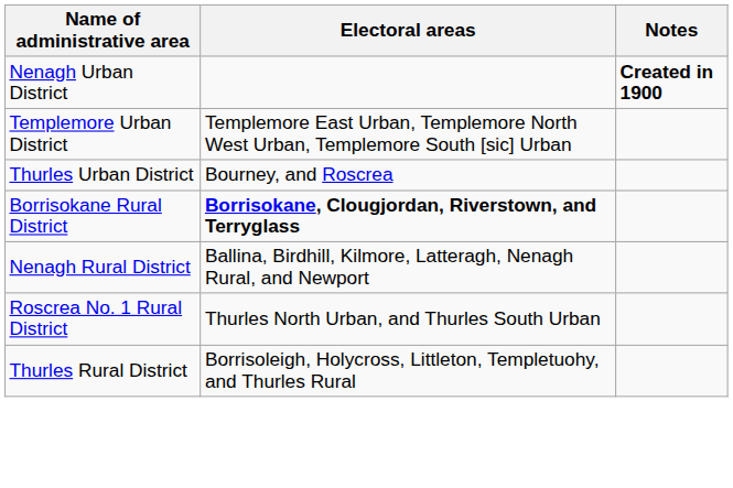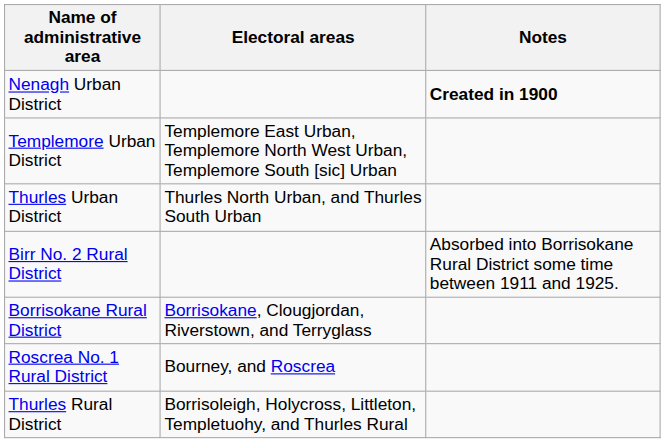 <table class="wikitable">
 <tr>
 <th>Name of administrative area</th>
 <th>Electoral areas</th>
 <th>Notes</th>
 </tr>
 <tr>
 <td><a href='#'>Nenagh</a> Urban District</td>
 <td></td>
 <td><strong>Created in 1900</strong></td>
 </tr>
 <tr>
 <td><a href='#'>Templemore</a> Urban District</td>
 <td>Templemore East Urban, Templemore North West Urban, Templemore South [sic] Urban</td>
 <td></td>
 </tr>
 <tr>
 <td><a href='#'>Thurles</a> Urban District</td>
-<td>Bourney, and <a href='#'>Roscrea</a></td>
+<td>Thurles North Urban, and Thurles South Urban</td>
 <td></td>
 </tr>
 <tr>
-<td><a href='#'>Borrisokane Rural District</a></td>
-<td><strong><a href='#'>Borrisokane</a>, Clougjordan, Riverstown, and Terryglass</strong></td>
+<td><a href='#'>Birr No. 2 Rural District</a></td>
 <td></td>
+<td>Absorbed into Borrisokane Rural District some time between 1911 and 1925.</td>
 </tr>
 <tr>
-<td><a href='#'>Nenagh Rural District</a></td>
-<td>Ballina, Birdhill, Kilmore, Latteragh, Nenagh Rural, and Newport</td>
+<td><a href='#'>Borrisokane Rural District</a></td>
+<td><a href='#'>Borrisokane</a>, Clougjordan, Riverstown, and Terryglass</td>
 <td></td>
 </tr>
 <tr>
 <td><a href='#'>Roscrea No. 1 Rural District</a></td>
-<td>Thurles North Urban, and Thurles South Urban</td>
+<td>Bourney, and <a href='#'>Roscrea</a></td>
 <td></td>
 </tr>
 <tr>
 <td><a href='#'>Thurles</a> Rural District</td>
 <td>Borrisoleigh, Holycross, Littleton, Templetuohy, and Thurles Rural</td>
 <td></td>
 </tr>
 </table>
